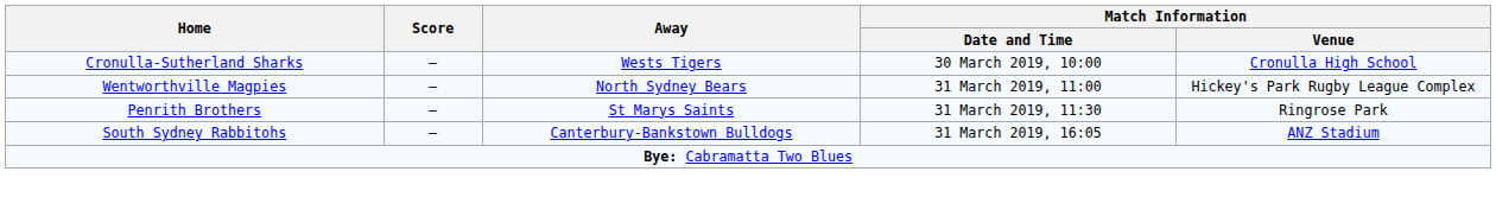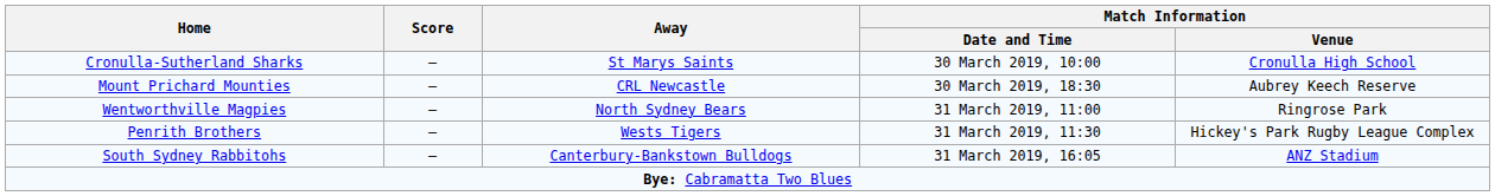 <table class="wikitable" style="border-collapse:collapse; font-size:90%; text-align:center;">
 <tr>
 <th rowspan="2" width="12%">Home</th>
 <th rowspan="2" width="3%">Score</th>
 <th rowspan="2" width="12%">Away</th>
 <th colspan="2">Match Information</th>
 </tr>
 <tr bgcolor="#EFEFEF">
 <th width="10%">Date and Time</th>
 <th width="10%">Venue</th>
 </tr>
 <tr bgcolor="#F5FAFF">
 <td align="centre"> <a href='#'>Cronulla-Sutherland Sharks</a></td>
 <td>–</td>
-<td align="centre"> <a href='#'>Wests Tigers</a></td>
+<td align="centre"> <a href='#'>St Marys Saints</a></td>
 <td>30 March 2019, 10:00</td>
 <td><a href='#'>Cronulla High School</a></td>
+</tr>
+<tr bgcolor="#F5FAFF">
+<td align="centre"> <a href='#'>Mount Prichard Mounties</a></td>
+<td>–</td>
+<td align="centre"> <a href='#'>CRL Newcastle</a></td>
+<td>30 March 2019, 18:30</td>
+<td>Aubrey Keech Reserve</td>
 </tr>
 <tr bgcolor="#F5FAFF">
 <td align="centre"> <a href='#'>Wentworthville Magpies</a></td>
 <td>–</td>
 <td align="centre"> <a href='#'>North Sydney Bears</a></td>
 <td>31 March 2019, 11:00</td>
-<td>Hickey's Park Rugby League Complex</td>
+<td>Ringrose Park</td>
 </tr>
 <tr bgcolor="#F5FAFF">
 <td align="centre"> <a href='#'>Penrith Brothers</a></td>
 <td>–</td>
-<td align="centre"> <a href='#'>St Marys Saints</a></td>
+<td align="centre"> <a href='#'>Wests Tigers</a></td>
 <td>31 March 2019, 11:30</td>
-<td>Ringrose Park</td>
+<td>Hickey's Park Rugby League Complex</td>
 </tr>
 <tr bgcolor="#F5FAFF">
 <td align="centre"> <a href='#'>South Sydney Rabbitohs</a></td>
 <td>–</td>
 <td align="centre"> <a href='#'>Canterbury-Bankstown Bulldogs</a></td>
 <td>31 March 2019, 16:05</td>
 <td><a href='#'>ANZ Stadium</a></td>
 </tr>
 <tr bgcolor="#F5FAFF">
 <td colspan="5" style="text-align:centre;"><strong>Bye:</strong>  <a href='#'>Cabramatta Two Blues</a></td>
 </tr>
 </table>
